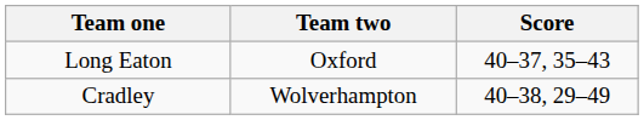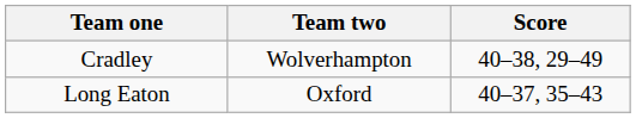 <table class="wikitable" style="text-align: center">
 <tr>
 <th width=150>Team one</th>
 <th width=150>Team two</th>
 <th width=120>Score</th>
 </tr>
 <tr>
+<td>Cradley</td>
+<td>Wolverhampton</td>
+<td>40–38, 29–49</td>
+</tr>
+<tr>
 <td>Long Eaton</td>
 <td>Oxford</td>
 <td>40–37, 35–43</td>
 </tr>
-<tr>
-<td>Cradley</td>
-<td>Wolverhampton</td>
-<td>40–38, 29–49</td>
-</tr>
 </table>
